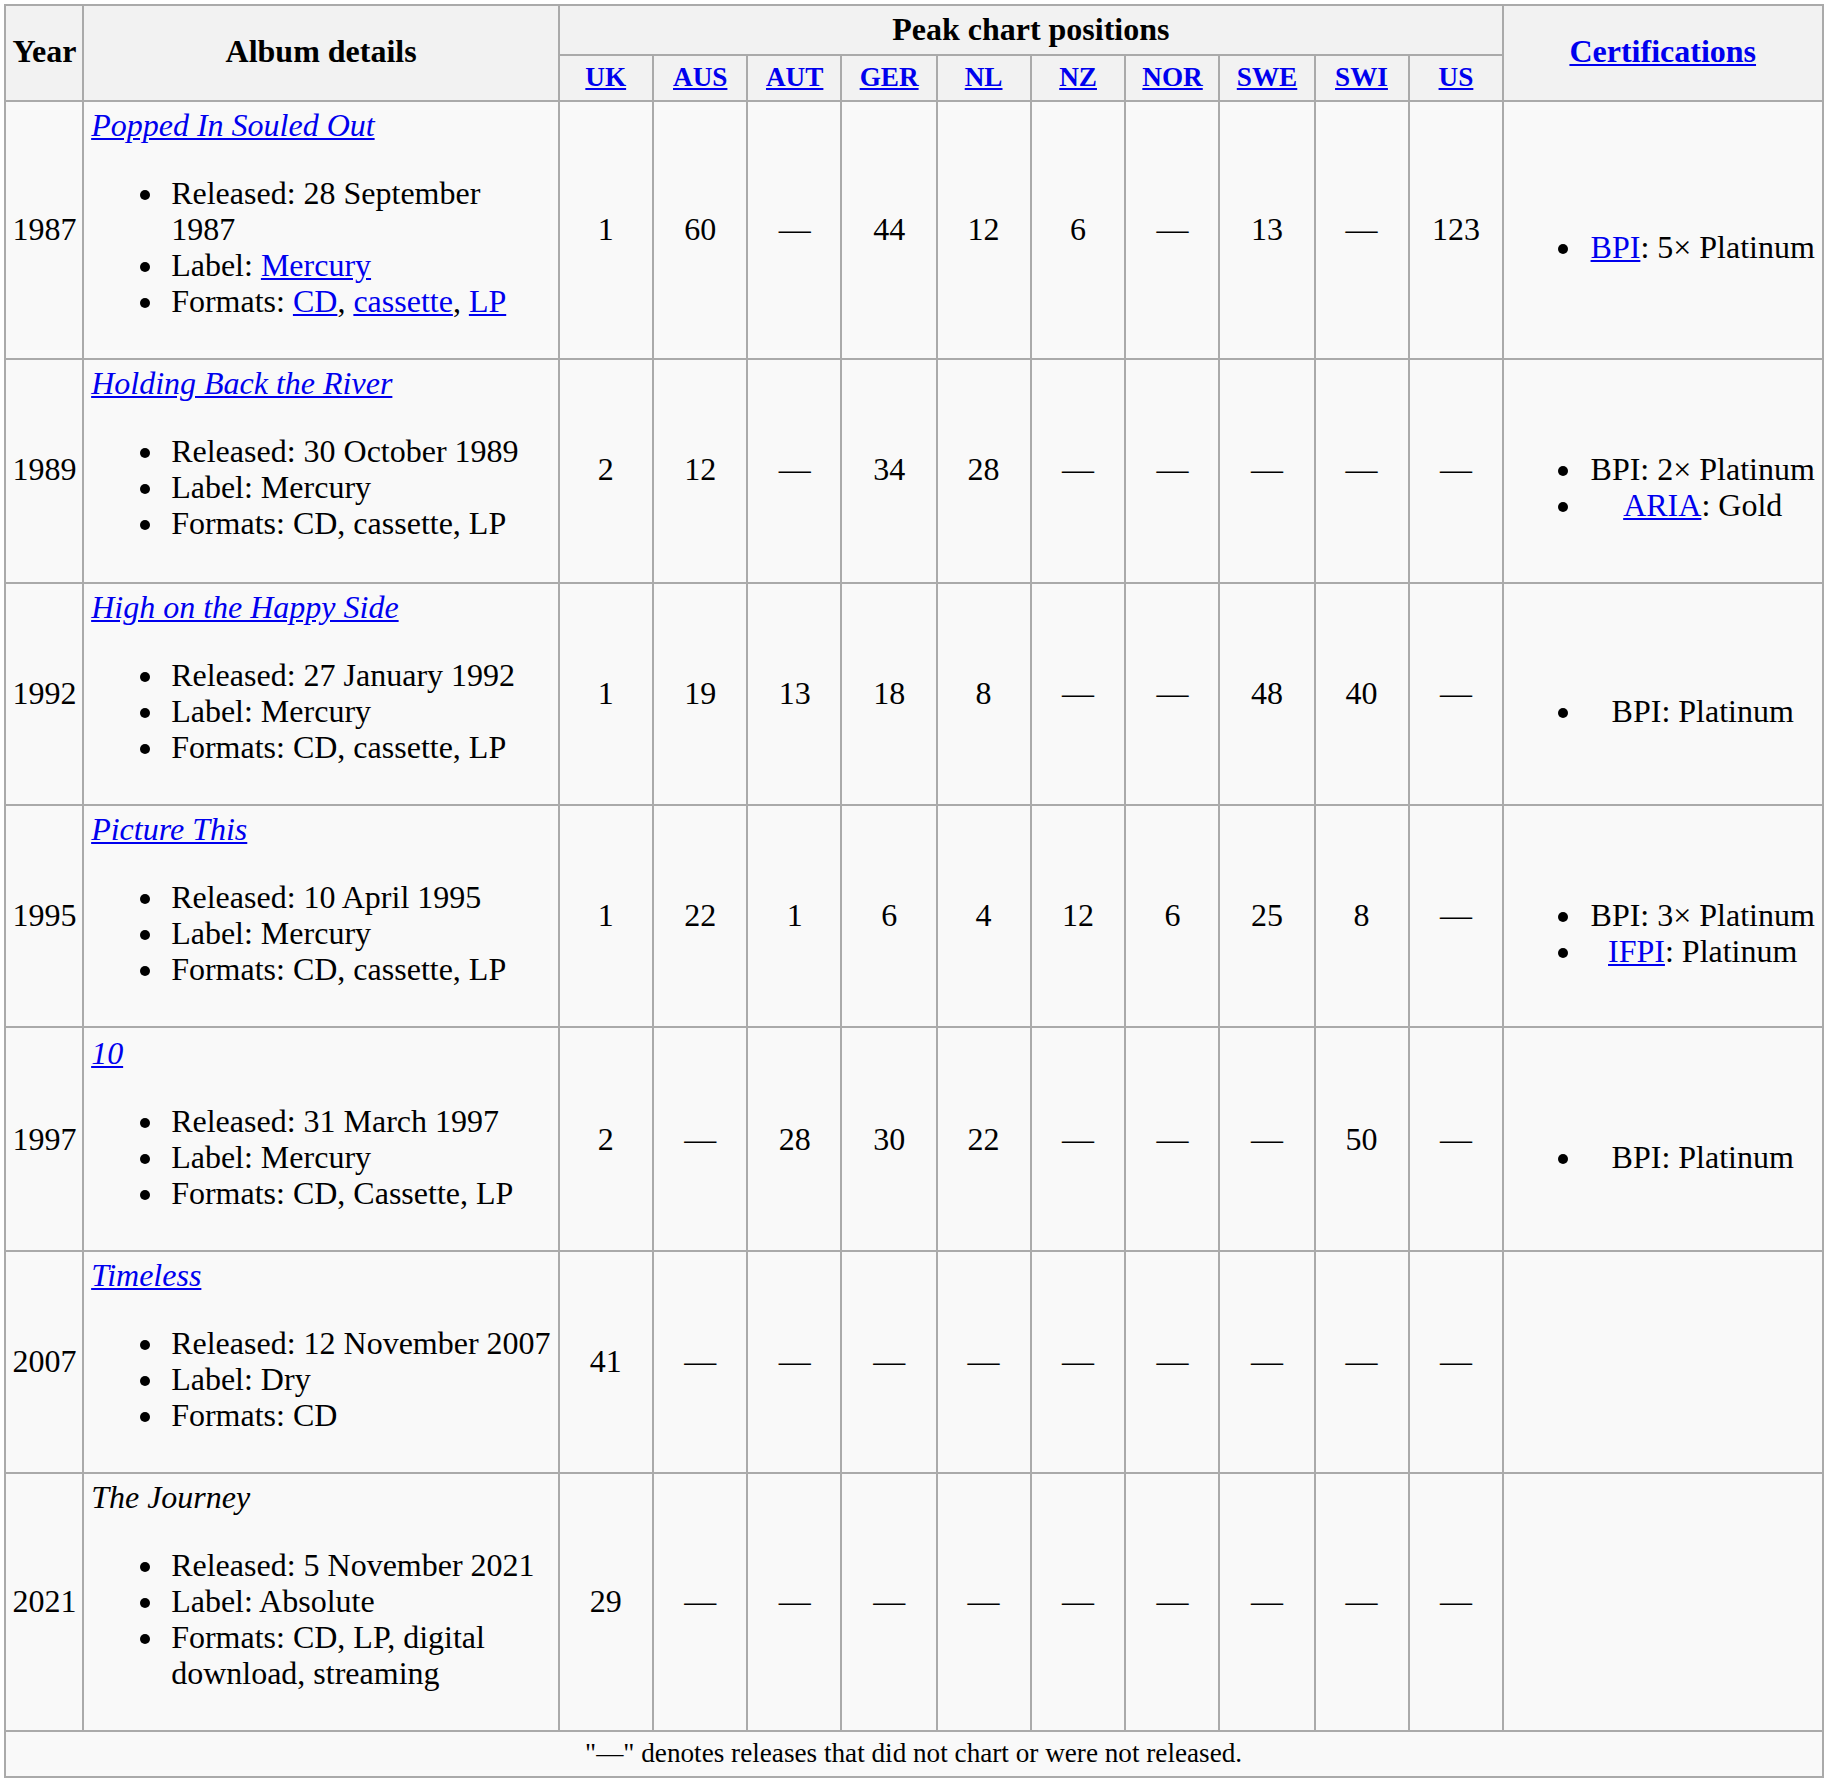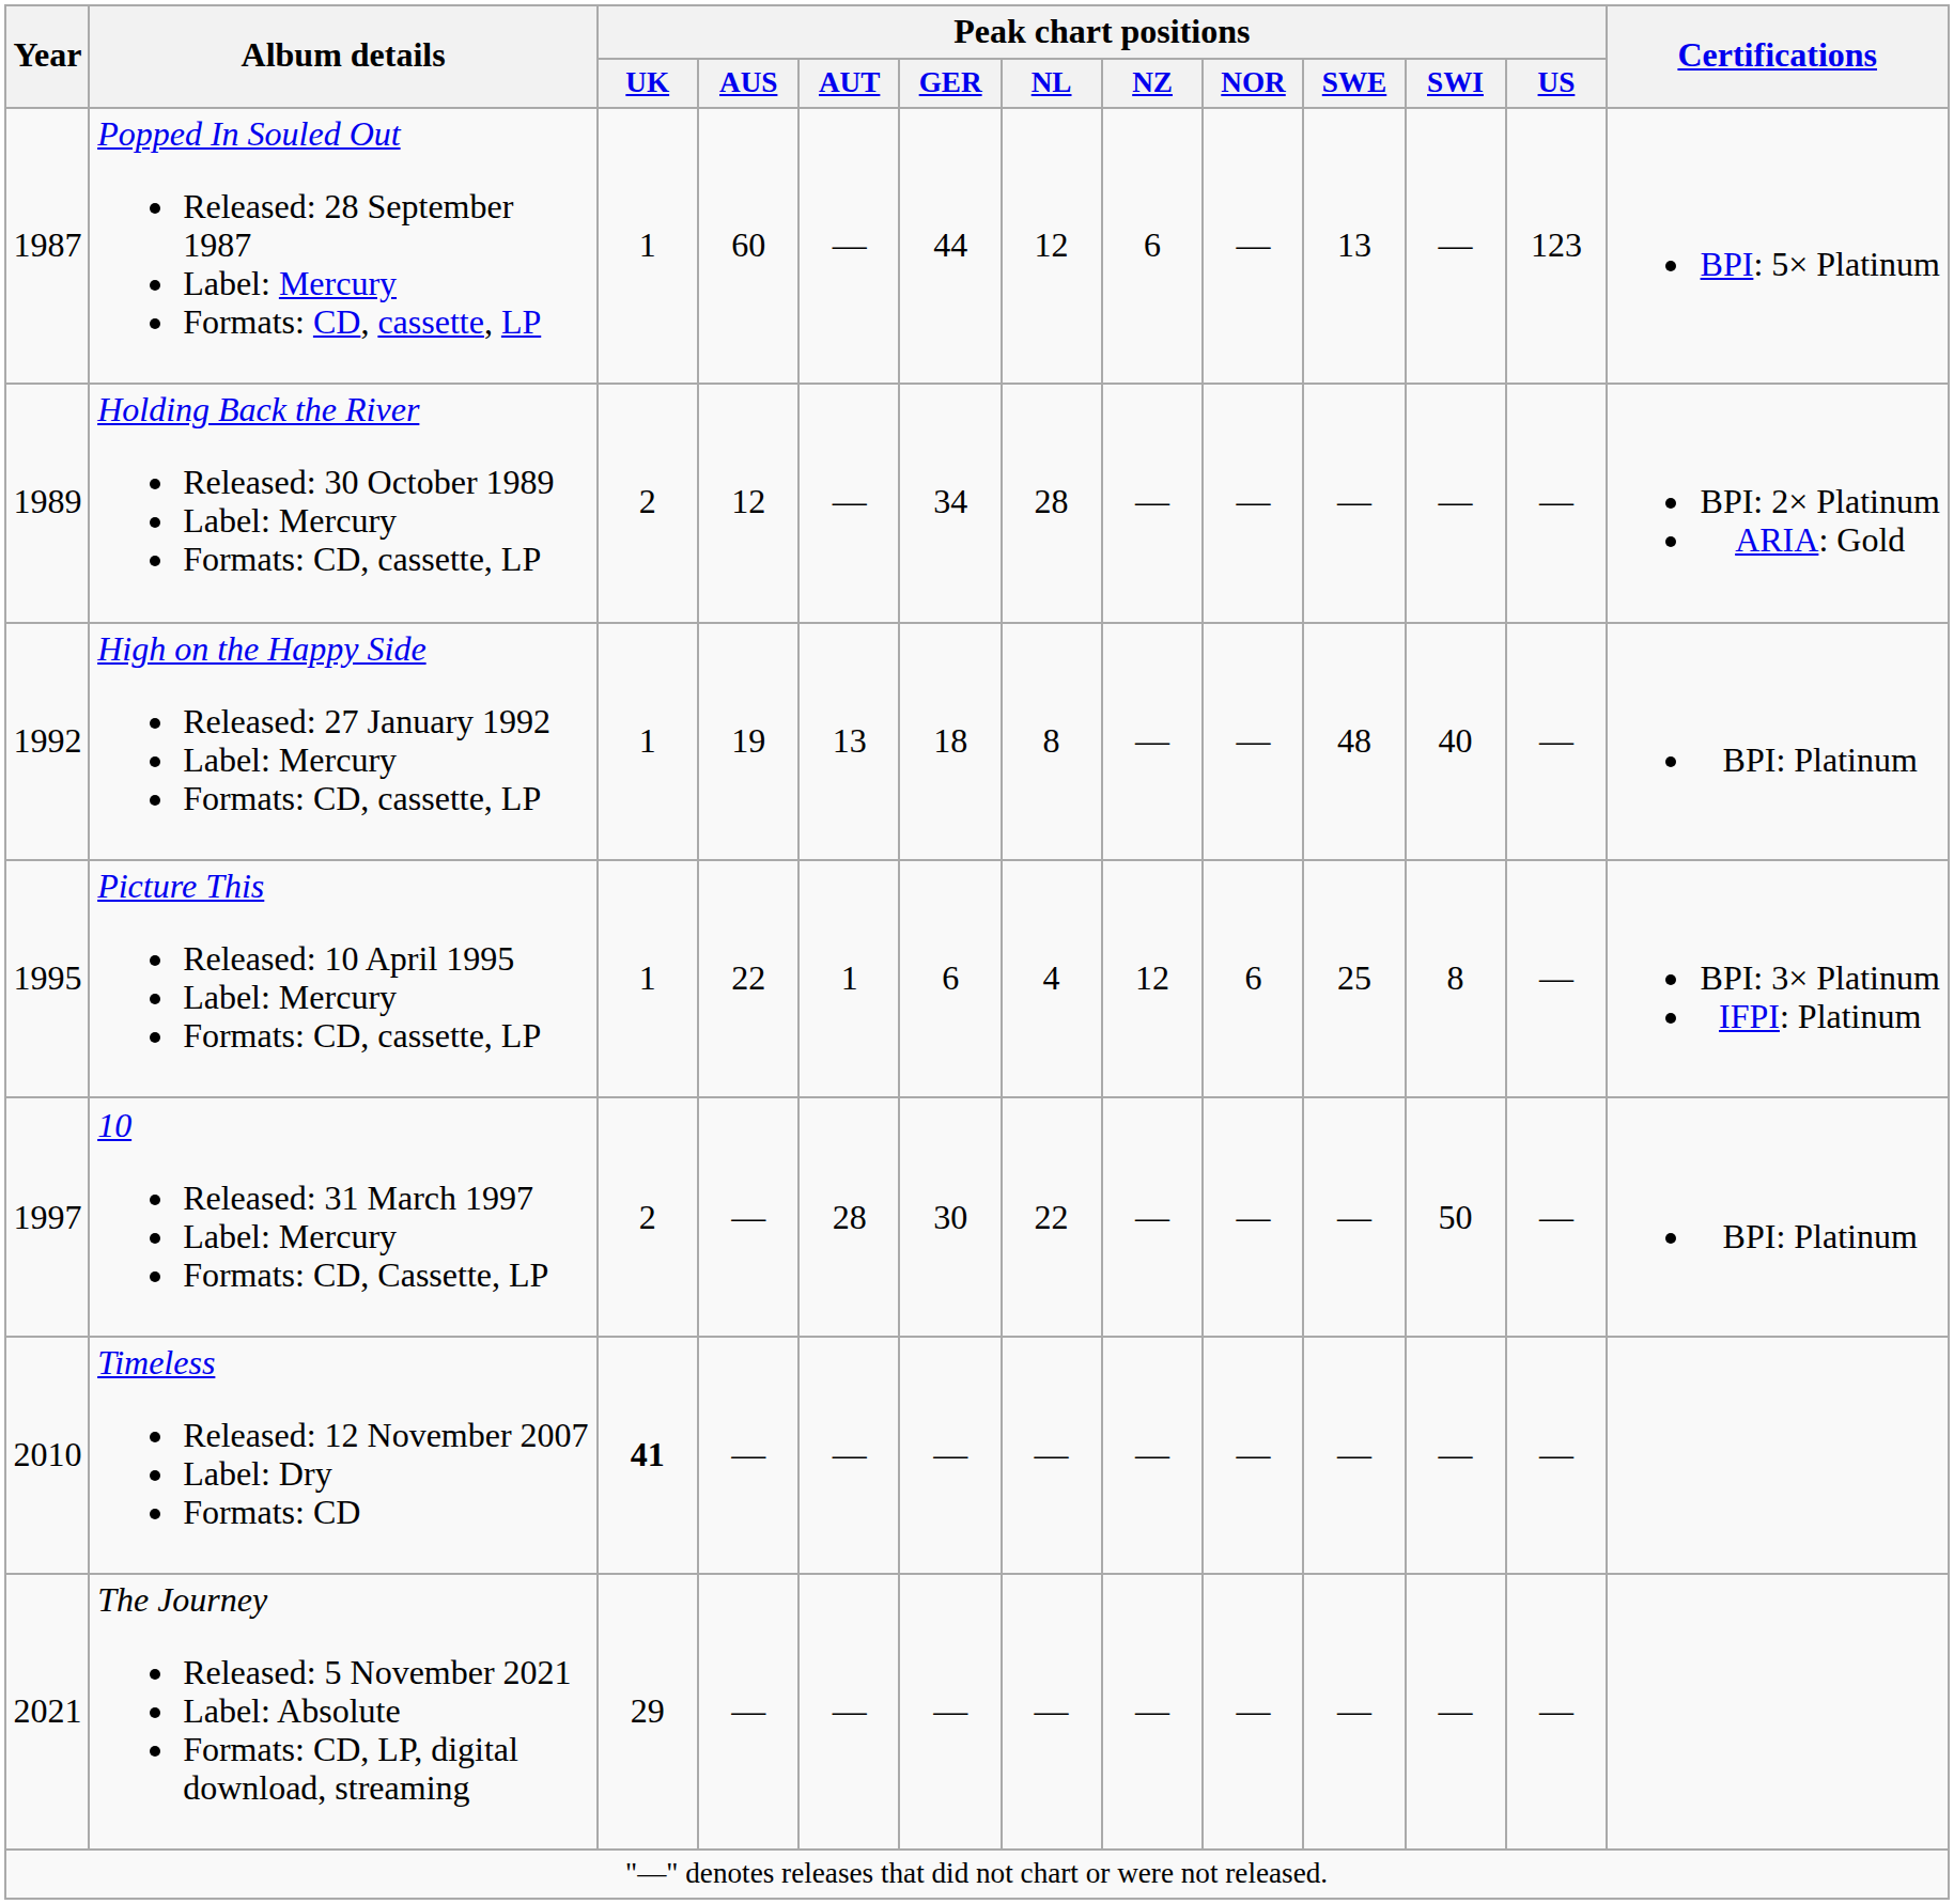 <table class="wikitable" style=text-align:center;>
 <tr>
 <th rowspan="2">Year</th>
 <th width="230" rowspan="2">Album details</th>
 <th colspan="10">Peak chart positions</th>
 <th rowspan="2"><a href='#'>Certifications</a></th>
 </tr>
 <tr>
 <th style="width:3em;font-size:85%"><a href='#'>UK</a><br></th>
 <th style="width:3em;font-size:85%"><a href='#'>AUS</a><br></th>
 <th style="width:3em;font-size:85%"><a href='#'>AUT</a><br></th>
 <th style="width:3em;font-size:85%"><a href='#'>GER</a><br></th>
 <th style="width:3em;font-size:85%"><a href='#'>NL</a><br></th>
 <th style="width:3em;font-size:85%"><a href='#'>NZ</a><br></th>
 <th style="width:3em;font-size:85%"><a href='#'>NOR</a><br></th>
 <th style="width:3em;font-size:85%"><a href='#'>SWE</a><br></th>
 <th style="width:3em;font-size:85%"><a href='#'>SWI</a><br></th>
 <th style="width:3em;font-size:85%"><a href='#'>US</a><br></th>
 </tr>
 <tr>
 <td>1987</td>
 <td align=left><em><a href='#'>Popped In Souled Out</a></em><br><ul><li>Released: 28 September 1987</li><li>Label: <a href='#'>Mercury</a></li><li>Formats: <a href='#'>CD</a>, <a href='#'>cassette</a>, <a href='#'>LP</a></li></ul></td>
 <td>1</td>
 <td>60</td>
 <td>—</td>
 <td>44</td>
 <td>12</td>
 <td>6</td>
 <td>—</td>
 <td>13</td>
 <td>—</td>
 <td>123</td>
 <td><br><ul><li><a href='#'>BPI</a>: 5× Platinum</li></ul></td>
 </tr>
 <tr>
 <td>1989</td>
 <td align="left"><em><a href='#'>Holding Back the River</a></em><br><ul><li>Released: 30 October 1989</li><li>Label: Mercury</li><li>Formats: CD, cassette, LP</li></ul></td>
 <td>2</td>
 <td>12</td>
 <td>—</td>
 <td>34</td>
 <td>28</td>
 <td>—</td>
 <td>—</td>
 <td>—</td>
 <td>—</td>
 <td>—</td>
 <td><br><ul><li>BPI: 2× Platinum</li><li><a href='#'>ARIA</a>: Gold</li></ul></td>
 </tr>
 <tr>
 <td>1992</td>
 <td align="left"><em><a href='#'>High on the Happy Side</a></em><br><ul><li>Released: 27 January 1992</li><li>Label: Mercury</li><li>Formats: CD, cassette, LP</li></ul></td>
 <td>1</td>
 <td>19</td>
 <td>13</td>
 <td>18</td>
 <td>8</td>
 <td>—</td>
 <td>—</td>
 <td>48</td>
 <td>40</td>
 <td>—</td>
 <td><br><ul><li>BPI: Platinum</li></ul></td>
 </tr>
 <tr>
 <td>1995</td>
 <td align="left"><em><a href='#'>Picture This</a></em><br><ul><li>Released: 10 April 1995</li><li>Label: Mercury</li><li>Formats: CD, cassette, LP</li></ul></td>
 <td>1</td>
 <td>22</td>
 <td>1</td>
 <td>6</td>
 <td>4</td>
 <td>12</td>
 <td>6</td>
 <td>25</td>
 <td>8</td>
 <td>—</td>
 <td><br><ul><li>BPI: 3× Platinum</li><li><a href='#'>IFPI</a>: Platinum</li></ul></td>
 </tr>
 <tr>
 <td>1997</td>
 <td align="left"><em><a href='#'>10</a></em><br><ul><li>Released: 31 March 1997</li><li>Label: Mercury</li><li>Formats: CD, Cassette, LP</li></ul></td>
 <td>2</td>
 <td>—</td>
 <td>28</td>
 <td>30</td>
 <td>22</td>
 <td>—</td>
 <td>—</td>
 <td>—</td>
 <td>50</td>
 <td>—</td>
 <td><br><ul><li>BPI: Platinum</li></ul></td>
 </tr>
 <tr>
-<td>2007</td>
+<td>2010</td>
 <td align="left"><em><a href='#'>Timeless</a></em><br><ul><li>Released: 12 November 2007</li><li>Label: Dry</li><li>Formats: CD</li></ul></td>
-<td>41</td>
+<td><strong>41</strong></td>
 <td>—</td>
 <td>—</td>
 <td>—</td>
 <td>—</td>
 <td>—</td>
 <td>—</td>
 <td>—</td>
 <td>—</td>
 <td>—</td>
 <td></td>
 </tr>
 <tr>
 <td>2021</td>
 <td align="left"><em>The Journey</em><br><ul><li>Released: 5 November 2021</li><li>Label: Absolute</li><li>Formats: CD, LP, digital download, streaming</li></ul></td>
 <td>29</td>
 <td>—</td>
 <td>—</td>
 <td>—</td>
 <td>—</td>
 <td>—</td>
 <td>—</td>
 <td>—</td>
 <td>—</td>
 <td>—</td>
 <td></td>
 </tr>
 <tr>
 <td colspan="16" style="font-size: 85%">"—" denotes releases that did not chart or were not released.</td>
 </tr>
 </table>
